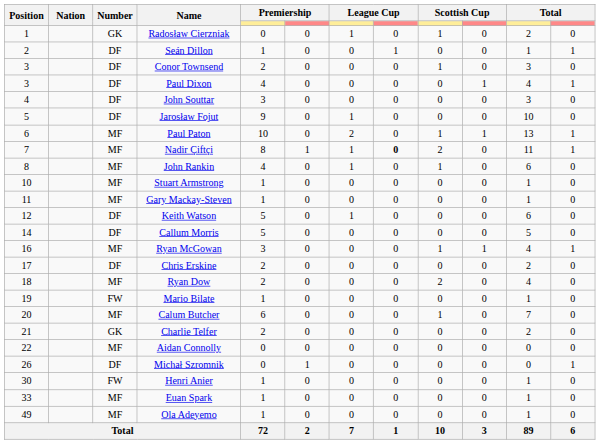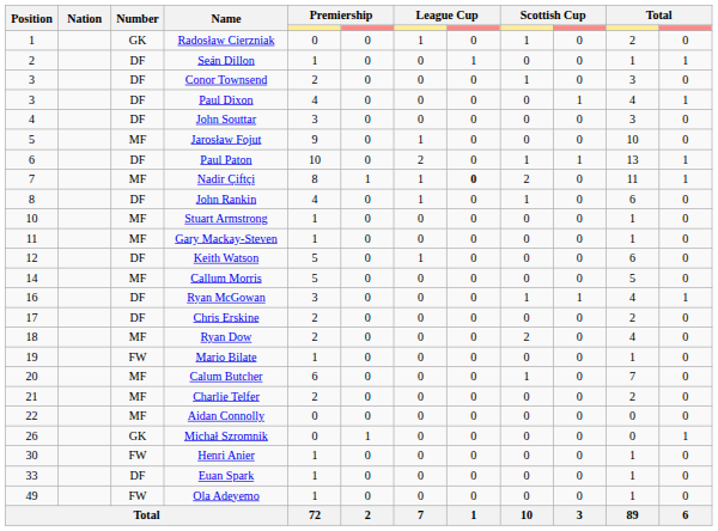 <table class="wikitable" style="font-size: 95%; text-align: center;">
 <tr>
 <th rowspan=2 width=60>Position</th>
 <th rowspan=2 width=60>Nation</th>
 <th rowspan=2 width=60>Number</th>
 <th rowspan=2 width=150>Name</th>
 <th colspan=2>Premiership</th>
 <th colspan=2>League Cup</th>
 <th colspan=2>Scottish Cup</th>
 <th colspan=2>Total</th>
 </tr>
 <tr>
 <th style="width:60px; background:#fe9;"></th>
 <th style="width:60px; background:#ff8888;"></th>
 <th style="width:60px; background:#fe9;"></th>
 <th style="width:60px; background:#ff8888;"></th>
 <th style="width:60px; background:#fe9;"></th>
 <th style="width:60px; background:#ff8888;"></th>
 <th style="width:60px; background:#fe9;"></th>
 <th style="width:60px; background:#ff8888;"></th>
 </tr>
 <tr>
 <td>1</td>
 <td></td>
 <td>GK</td>
 <td><a href='#'>Radosław Cierzniak</a></td>
 <td>0</td>
 <td>0</td>
 <td>1</td>
 <td>0</td>
 <td>1</td>
 <td>0</td>
 <td>2</td>
 <td>0</td>
 </tr>
 <tr>
 <td>2</td>
 <td></td>
 <td>DF</td>
 <td><a href='#'>Seán Dillon</a></td>
 <td>1</td>
 <td>0</td>
 <td>0</td>
 <td>1</td>
 <td>0</td>
 <td>0</td>
 <td>1</td>
 <td>1</td>
 </tr>
 <tr>
 <td>3</td>
 <td></td>
 <td>DF</td>
 <td><a href='#'>Conor Townsend</a></td>
 <td>2</td>
 <td>0</td>
 <td>0</td>
 <td>0</td>
 <td>1</td>
 <td>0</td>
 <td>3</td>
 <td>0</td>
 </tr>
 <tr>
 <td>3</td>
 <td></td>
 <td>DF</td>
 <td><a href='#'>Paul Dixon</a></td>
 <td>4</td>
 <td>0</td>
 <td>0</td>
 <td>0</td>
 <td>0</td>
 <td>1</td>
 <td>4</td>
 <td>1</td>
 </tr>
 <tr>
 <td>4</td>
 <td></td>
 <td>DF</td>
 <td><a href='#'>John Souttar</a></td>
 <td>3</td>
 <td>0</td>
 <td>0</td>
 <td>0</td>
 <td>0</td>
 <td>0</td>
 <td>3</td>
 <td>0</td>
 </tr>
 <tr>
 <td>5</td>
 <td></td>
-<td>DF</td>
+<td>MF</td>
 <td><a href='#'>Jarosław Fojut</a></td>
 <td>9</td>
 <td>0</td>
 <td>1</td>
 <td>0</td>
 <td>0</td>
 <td>0</td>
 <td>10</td>
 <td>0</td>
 </tr>
 <tr>
 <td>6</td>
 <td></td>
-<td>MF</td>
+<td>DF</td>
 <td><a href='#'>Paul Paton</a></td>
 <td>10</td>
 <td>0</td>
 <td>2</td>
 <td>0</td>
 <td>1</td>
 <td>1</td>
 <td>13</td>
 <td>1</td>
 </tr>
 <tr>
 <td>7</td>
 <td></td>
 <td>MF</td>
 <td><a href='#'>Nadir Çiftçi</a></td>
 <td>8</td>
 <td>1</td>
 <td>1</td>
 <td><strong>0</strong></td>
 <td>2</td>
 <td>0</td>
 <td>11</td>
 <td>1</td>
 </tr>
 <tr>
 <td>8</td>
 <td></td>
-<td>MF</td>
+<td>DF</td>
 <td><a href='#'>John Rankin</a></td>
 <td>4</td>
 <td>0</td>
 <td>1</td>
 <td>0</td>
 <td>1</td>
 <td>0</td>
 <td>6</td>
 <td>0</td>
 </tr>
 <tr>
 <td>10</td>
 <td></td>
 <td>MF</td>
 <td><a href='#'>Stuart Armstrong</a></td>
 <td>1</td>
 <td>0</td>
 <td>0</td>
 <td>0</td>
 <td>0</td>
 <td>0</td>
 <td>1</td>
 <td>0</td>
 </tr>
 <tr>
 <td>11</td>
 <td></td>
 <td>MF</td>
 <td><a href='#'>Gary Mackay-Steven</a></td>
 <td>1</td>
 <td>0</td>
 <td>0</td>
 <td>0</td>
 <td>0</td>
 <td>0</td>
 <td>1</td>
 <td>0</td>
 </tr>
 <tr>
 <td>12</td>
 <td></td>
 <td>DF</td>
 <td><a href='#'>Keith Watson</a></td>
 <td>5</td>
 <td>0</td>
 <td>1</td>
 <td>0</td>
 <td>0</td>
 <td>0</td>
 <td>6</td>
 <td>0</td>
 </tr>
 <tr>
 <td>14</td>
 <td></td>
-<td>DF</td>
+<td>MF</td>
 <td><a href='#'>Callum Morris</a></td>
 <td>5</td>
 <td>0</td>
 <td>0</td>
 <td>0</td>
 <td>0</td>
 <td>0</td>
 <td>5</td>
 <td>0</td>
 </tr>
 <tr>
 <td>16</td>
 <td></td>
-<td>MF</td>
+<td>DF</td>
 <td><a href='#'>Ryan McGowan</a></td>
 <td>3</td>
 <td>0</td>
 <td>0</td>
 <td>0</td>
 <td>1</td>
 <td>1</td>
 <td>4</td>
 <td>1</td>
 </tr>
 <tr>
 <td>17</td>
 <td></td>
 <td>DF</td>
 <td><a href='#'>Chris Erskine</a></td>
 <td>2</td>
 <td>0</td>
 <td>0</td>
 <td>0</td>
 <td>0</td>
 <td>0</td>
 <td>2</td>
 <td>0</td>
 </tr>
 <tr>
 <td>18</td>
 <td></td>
 <td>MF</td>
 <td><a href='#'>Ryan Dow</a></td>
 <td>2</td>
 <td>0</td>
 <td>0</td>
 <td>0</td>
 <td>2</td>
 <td>0</td>
 <td>4</td>
 <td>0</td>
 </tr>
 <tr>
 <td>19</td>
 <td></td>
 <td>FW</td>
 <td><a href='#'>Mario Bilate</a></td>
 <td>1</td>
 <td>0</td>
 <td>0</td>
 <td>0</td>
 <td>0</td>
 <td>0</td>
 <td>1</td>
 <td>0</td>
 </tr>
 <tr>
 <td>20</td>
 <td></td>
 <td>MF</td>
 <td><a href='#'>Calum Butcher</a></td>
 <td>6</td>
 <td>0</td>
 <td>0</td>
 <td>0</td>
 <td>1</td>
 <td>0</td>
 <td>7</td>
 <td>0</td>
 </tr>
 <tr>
 <td>21</td>
 <td></td>
-<td>GK</td>
+<td>MF</td>
 <td><a href='#'>Charlie Telfer</a></td>
 <td>2</td>
 <td>0</td>
 <td>0</td>
 <td>0</td>
 <td>0</td>
 <td>0</td>
 <td>2</td>
 <td>0</td>
 </tr>
 <tr>
 <td>22</td>
 <td></td>
 <td>MF</td>
 <td><a href='#'>Aidan Connolly</a></td>
 <td>0</td>
 <td>0</td>
 <td>0</td>
 <td>0</td>
 <td>0</td>
 <td>0</td>
 <td>0</td>
 <td>0</td>
 </tr>
 <tr>
 <td>26</td>
 <td></td>
-<td>DF</td>
+<td>GK</td>
 <td><a href='#'>Michał Szromnik</a></td>
 <td>0</td>
 <td>1</td>
 <td>0</td>
 <td>0</td>
 <td>0</td>
 <td>0</td>
 <td>0</td>
 <td>1</td>
 </tr>
 <tr>
 <td>30</td>
 <td></td>
 <td>FW</td>
 <td><a href='#'>Henri Anier</a></td>
 <td>1</td>
 <td>0</td>
 <td>0</td>
 <td>0</td>
 <td>0</td>
 <td>0</td>
 <td>1</td>
 <td>0</td>
 </tr>
 <tr>
 <td>33</td>
 <td></td>
-<td>MF</td>
+<td>DF</td>
 <td><a href='#'>Euan Spark</a></td>
 <td>1</td>
 <td>0</td>
 <td>0</td>
 <td>0</td>
 <td>0</td>
 <td>0</td>
 <td>1</td>
 <td>0</td>
 </tr>
 <tr>
 <td>49</td>
 <td></td>
-<td>MF</td>
+<td>FW</td>
 <td><a href='#'>Ola Adeyemo</a></td>
 <td>1</td>
 <td>0</td>
 <td>0</td>
 <td>0</td>
 <td>0</td>
 <td>0</td>
 <td>1</td>
 <td>0</td>
 </tr>
 <tr>
 <th colspan=4>Total</th>
 <th>72</th>
 <th>2</th>
 <th>7</th>
 <th>1</th>
 <th>10</th>
 <th>3</th>
 <th>89</th>
 <th>6</th>
 </tr>
 </table>
